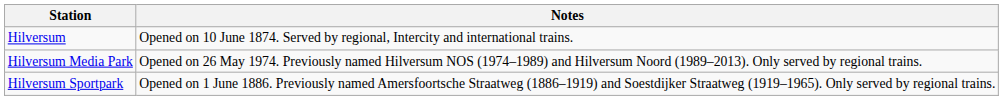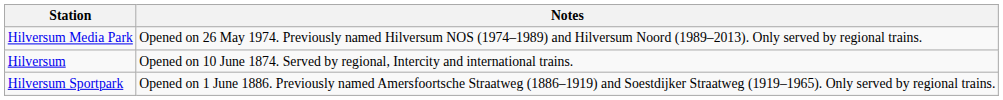 <table class="wikitable" style="font-size:85%;">
 <tr>
 <th>Station</th>
 <th>Notes</th>
 </tr>
 <tr>
+<td><a href='#'>Hilversum Media Park</a></td>
+<td>Opened on 26 May 1974. Previously named Hilversum NOS (1974–1989) and Hilversum Noord (1989–2013). Only served by regional trains.</td>
+</tr>
+<tr>
 <td><a href='#'>Hilversum</a></td>
 <td>Opened on 10 June 1874. Served by regional, Intercity and international trains.</td>
-</tr>
-<tr>
-<td><a href='#'>Hilversum Media Park</a></td>
-<td>Opened on 26 May 1974. Previously named Hilversum NOS (1974–1989) and Hilversum Noord (1989–2013). Only served by regional trains.</td>
 </tr>
 <tr>
 <td><a href='#'>Hilversum Sportpark</a></td>
 <td>Opened on 1 June 1886. Previously named Amersfoortsche Straatweg (1886–1919) and Soestdijker Straatweg (1919–1965). Only served by regional trains.</td>
 </tr>
 </table>
